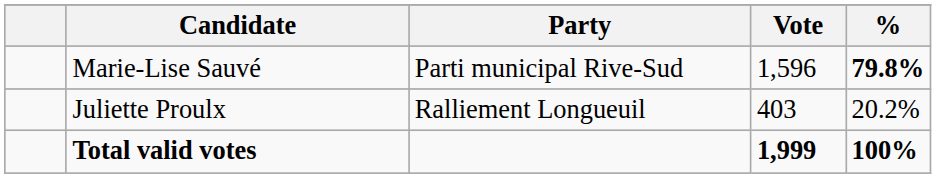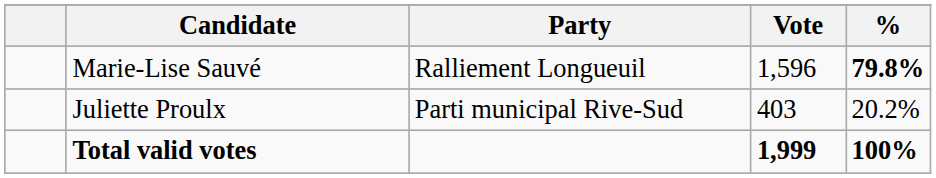 <table class="wikitable">
 <tr>
 </tr>
 <tr>
 <th bgcolor="#DDDDFF" width="30px"></th>
 <th bgcolor="#DDDDFF" width="200px">Candidate</th>
 <th bgcolor="#DDDDFF" width="200px">Party</th>
 <th bgcolor="#DDDDFF" width="50px">Vote</th>
 <th bgcolor="#DDDDFF" width="30px">%</th>
 </tr>
 <tr>
 <td> </td>
 <td>Marie-Lise Sauvé</td>
-<td>Parti municipal Rive-Sud</td>
+<td>Ralliement Longueuil</td>
 <td>1,596</td>
 <td><strong>79.8%</strong></td>
 </tr>
 <tr>
 <td> </td>
 <td>Juliette Proulx</td>
-<td>Ralliement Longueuil</td>
+<td>Parti municipal Rive-Sud</td>
 <td>403</td>
 <td>20.2%</td>
 </tr>
 <tr>
 <td> </td>
 <td><strong>Total valid votes</strong></td>
 <td></td>
 <td><strong>1,999</strong></td>
 <td><strong>100%</strong></td>
 </tr>
 </table>
